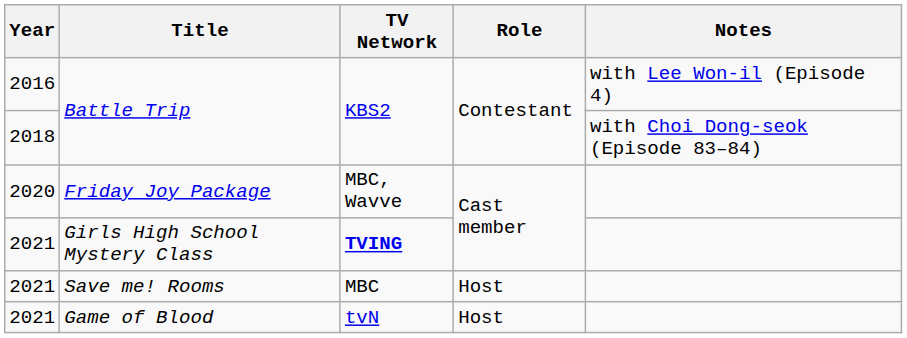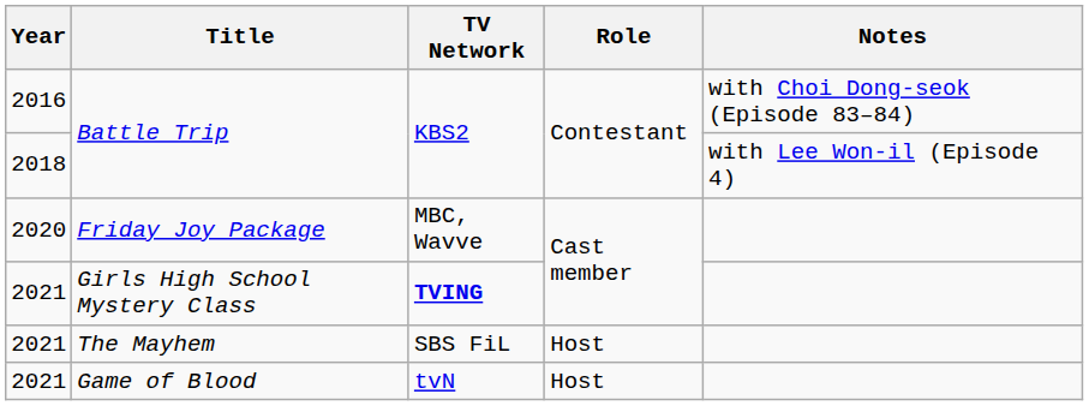 <table class="wikitable">
 <tr>
 <th>Year</th>
 <th>Title</th>
 <th>TV Network</th>
 <th>Role</th>
 <th>Notes</th>
 </tr>
 <tr>
 <td>2016</td>
 <td rowspan=2><em><a href='#'>Battle Trip</a></em></td>
 <td rowspan=2><a href='#'>KBS2</a></td>
 <td rowspan=2>Contestant</td>
-<td>with <a href='#'>Lee Won-il</a> (Episode 4)</td>
+<td>with <a href='#'>Choi Dong-seok</a> (Episode 83–84)</td>
 </tr>
 <tr>
 <td>2018</td>
-<td>with <a href='#'>Choi Dong-seok</a> (Episode 83–84)</td>
+<td>with <a href='#'>Lee Won-il</a> (Episode 4)</td>
 </tr>
 <tr>
 <td>2020</td>
 <td><em><a href='#'>Friday Joy Package</a></em></td>
 <td>MBC, Wavve</td>
 <td rowspan=2>Cast member</td>
 <td></td>
 </tr>
 <tr>
 <td>2021</td>
 <td><em>Girls High School Mystery Class</em></td>
 <td><strong><a href='#'>TVING</a></strong></td>
 <td></td>
 </tr>
 <tr>
 <td>2021</td>
-<td><em>Save me! Rooms</em></td>
-<td>MBC</td>
+<td><em>The Mayhem</em></td>
+<td>SBS FiL</td>
 <td>Host</td>
 <td></td>
 </tr>
 <tr>
 <td>2021</td>
 <td><em>Game of Blood</em></td>
 <td><a href='#'>tvN</a></td>
 <td>Host</td>
 <td></td>
 </tr>
 </table>
